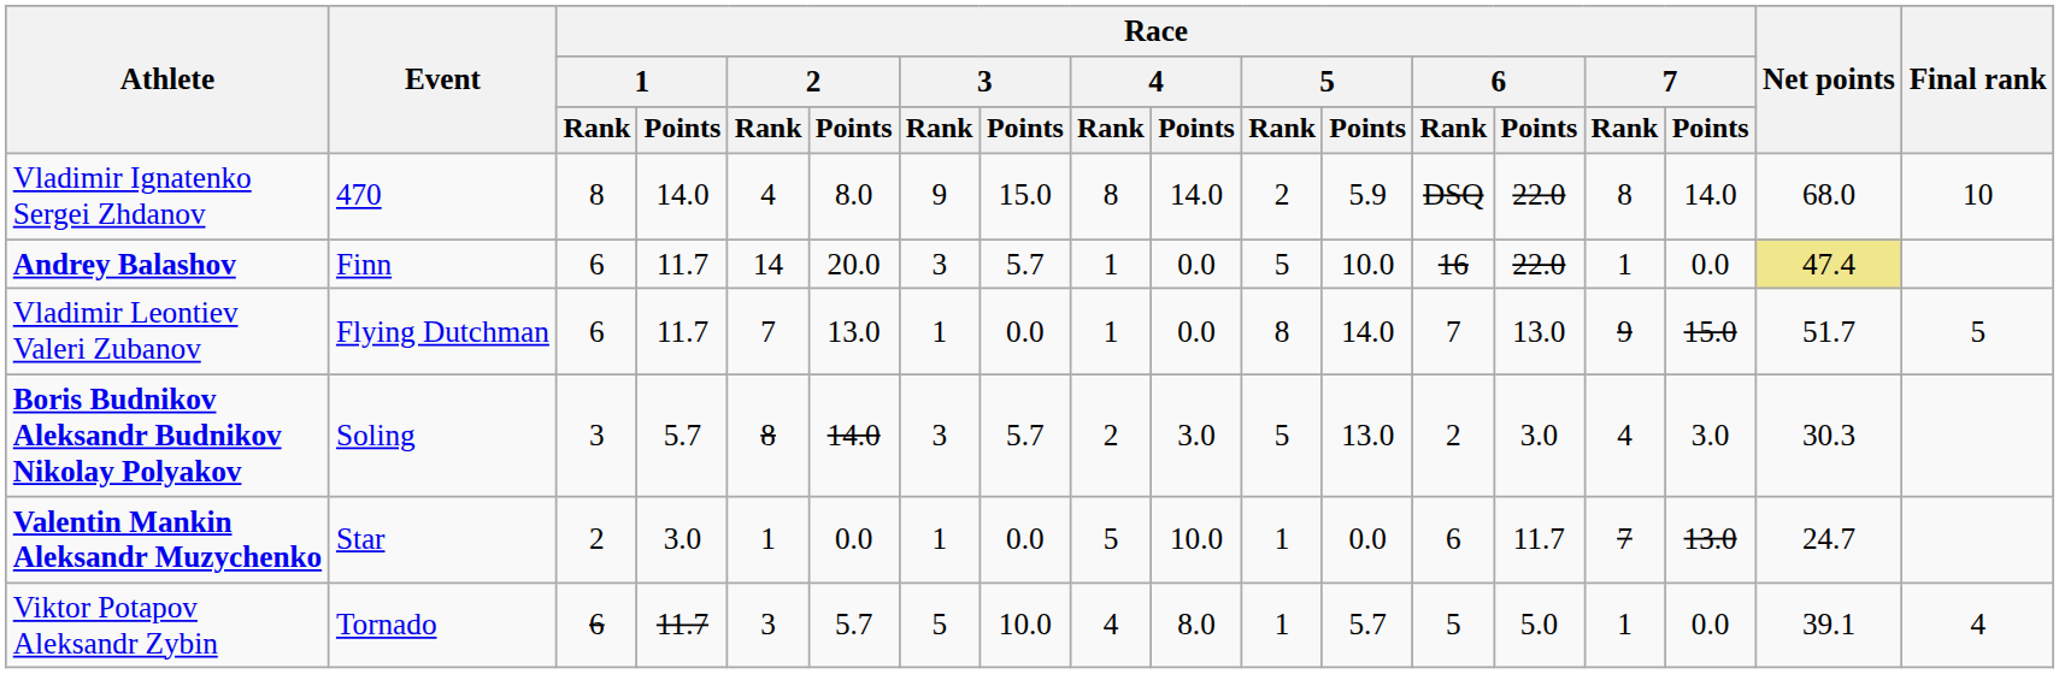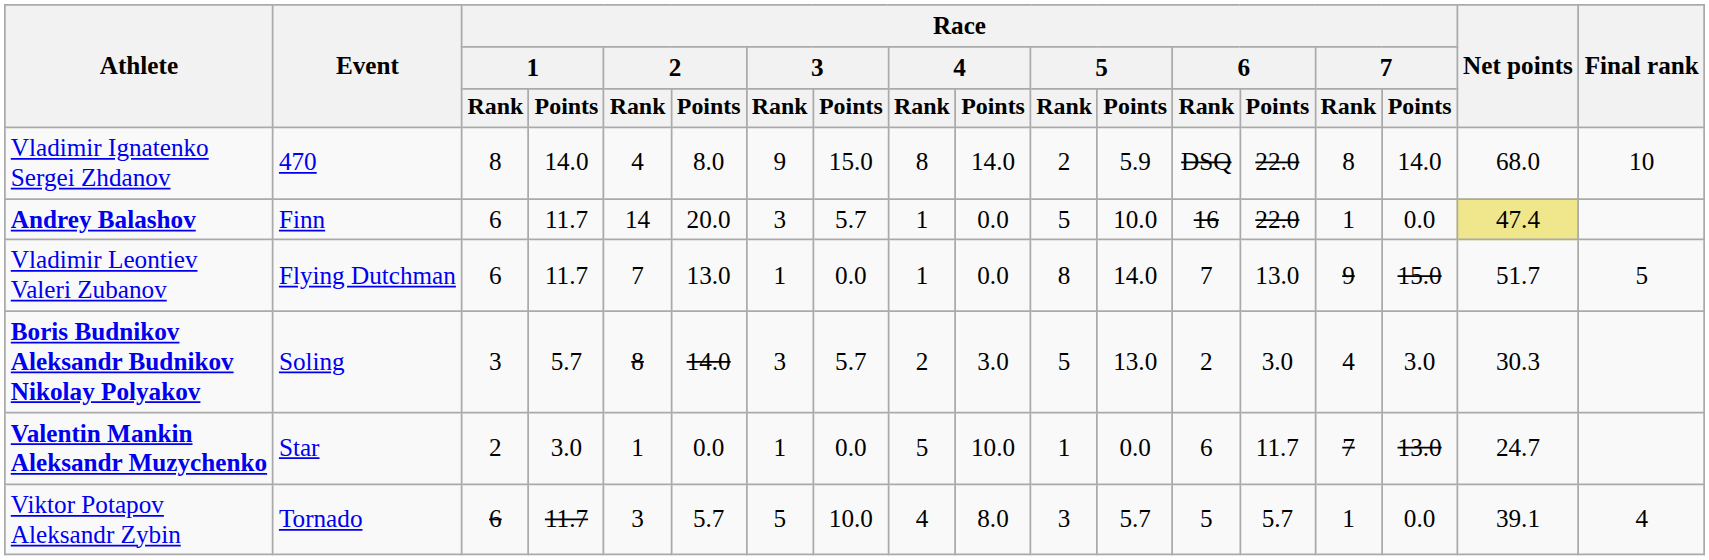 <table class="wikitable" style="text-align:center;font-size:90%">
 <tr>
 <th rowspan=3>Athlete</th>
 <th rowspan=3>Event</th>
 <th colspan=14>Race</th>
 <th rowspan=3>Net points</th>
 <th rowspan=3>Final rank</th>
 </tr>
 <tr>
 <th colspan=2>1</th>
 <th colspan=2>2</th>
 <th colspan=2>3</th>
 <th colspan=2>4</th>
 <th colspan=2>5</th>
 <th colspan=2>6</th>
 <th colspan=2>7</th>
 </tr>
 <tr style="font-size:95%">
 <th>Rank</th>
 <th>Points</th>
 <th>Rank</th>
 <th>Points</th>
 <th>Rank</th>
 <th>Points</th>
 <th>Rank</th>
 <th>Points</th>
 <th>Rank</th>
 <th>Points</th>
 <th>Rank</th>
 <th>Points</th>
 <th>Rank</th>
 <th>Points</th>
 </tr>
 <tr>
 <td align=left><a href='#'>Vladimir Ignatenko</a><br><a href='#'>Sergei Zhdanov</a></td>
 <td align=left><a href='#'>470</a></td>
 <td>8</td>
 <td>14.0</td>
 <td>4</td>
 <td>8.0</td>
 <td>9</td>
 <td>15.0</td>
 <td>8</td>
 <td>14.0</td>
 <td>2</td>
 <td>5.9</td>
 <td><s>DSQ</s></td>
 <td><s>22.0</s></td>
 <td>8</td>
 <td>14.0</td>
 <td>68.0</td>
 <td>10</td>
 </tr>
 <tr>
 <td align=left><strong><a href='#'>Andrey Balashov</a></strong></td>
 <td align=left><a href='#'>Finn</a></td>
 <td>6</td>
 <td>11.7</td>
 <td>14</td>
 <td>20.0</td>
 <td>3</td>
 <td>5.7</td>
 <td>1</td>
 <td>0.0</td>
 <td>5</td>
 <td>10.0</td>
 <td><s>16</s></td>
 <td><s>22.0</s></td>
 <td>1</td>
 <td>0.0</td>
 <td style="background: khaki;">47.4</td>
 <td></td>
 </tr>
 <tr>
 <td align=left><a href='#'>Vladimir Leontiev</a><br><a href='#'>Valeri Zubanov</a></td>
 <td align=left><a href='#'>Flying Dutchman</a></td>
 <td>6</td>
 <td>11.7</td>
 <td>7</td>
 <td>13.0</td>
 <td>1</td>
 <td>0.0</td>
 <td>1</td>
 <td>0.0</td>
 <td>8</td>
 <td>14.0</td>
 <td>7</td>
 <td>13.0</td>
 <td><s>9</s></td>
 <td><s>15.0</s></td>
 <td>51.7</td>
 <td>5</td>
 </tr>
 <tr>
 <td align=left><strong><a href='#'>Boris Budnikov</a><br><a href='#'>Aleksandr Budnikov</a><br><a href='#'>Nikolay Polyakov</a></strong></td>
 <td align=left><a href='#'>Soling</a></td>
 <td>3</td>
 <td>5.7</td>
 <td><s>8</s></td>
 <td><s>14.0</s></td>
 <td>3</td>
 <td>5.7</td>
 <td>2</td>
 <td>3.0</td>
 <td>5</td>
 <td>13.0</td>
 <td>2</td>
 <td>3.0</td>
 <td>4</td>
 <td>3.0</td>
 <td>30.3</td>
 <td></td>
 </tr>
 <tr>
 <td align=left><strong><a href='#'>Valentin Mankin</a><br><a href='#'>Aleksandr Muzychenko</a></strong></td>
 <td align=left><a href='#'>Star</a></td>
 <td>2</td>
 <td>3.0</td>
 <td>1</td>
 <td>0.0</td>
 <td>1</td>
 <td>0.0</td>
 <td>5</td>
 <td>10.0</td>
 <td>1</td>
 <td>0.0</td>
 <td>6</td>
 <td>11.7</td>
 <td><s>7</s></td>
 <td><s>13.0</s></td>
 <td>24.7</td>
 <td></td>
 </tr>
 <tr>
 <td align=left><a href='#'>Viktor Potapov</a><br><a href='#'>Aleksandr Zybin</a></td>
 <td align=left><a href='#'>Tornado</a></td>
 <td><s>6</s></td>
 <td><s>11.7</s></td>
 <td>3</td>
 <td>5.7</td>
 <td>5</td>
 <td>10.0</td>
 <td>4</td>
 <td>8.0</td>
-<td>1</td>
+<td>3</td>
 <td>5.7</td>
 <td>5</td>
-<td>5.0</td>
+<td>5.7</td>
 <td>1</td>
 <td>0.0</td>
 <td>39.1</td>
 <td>4</td>
 </tr>
 </table>
